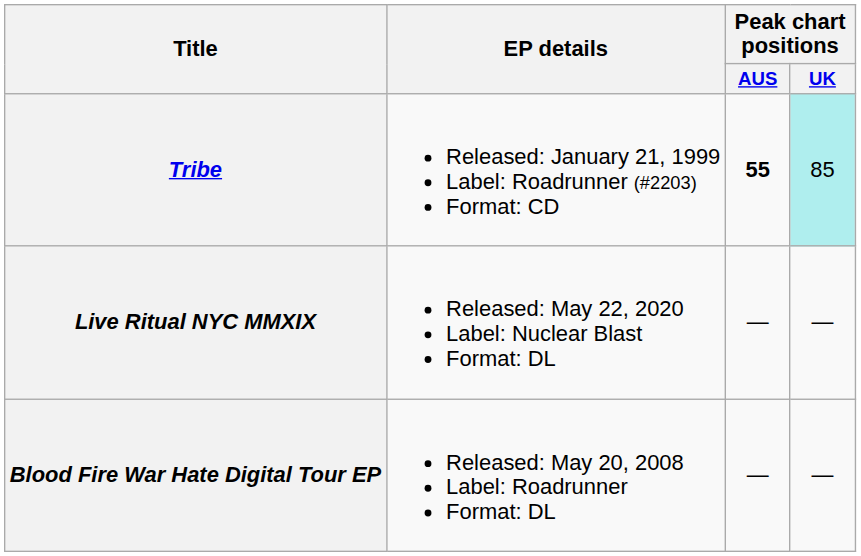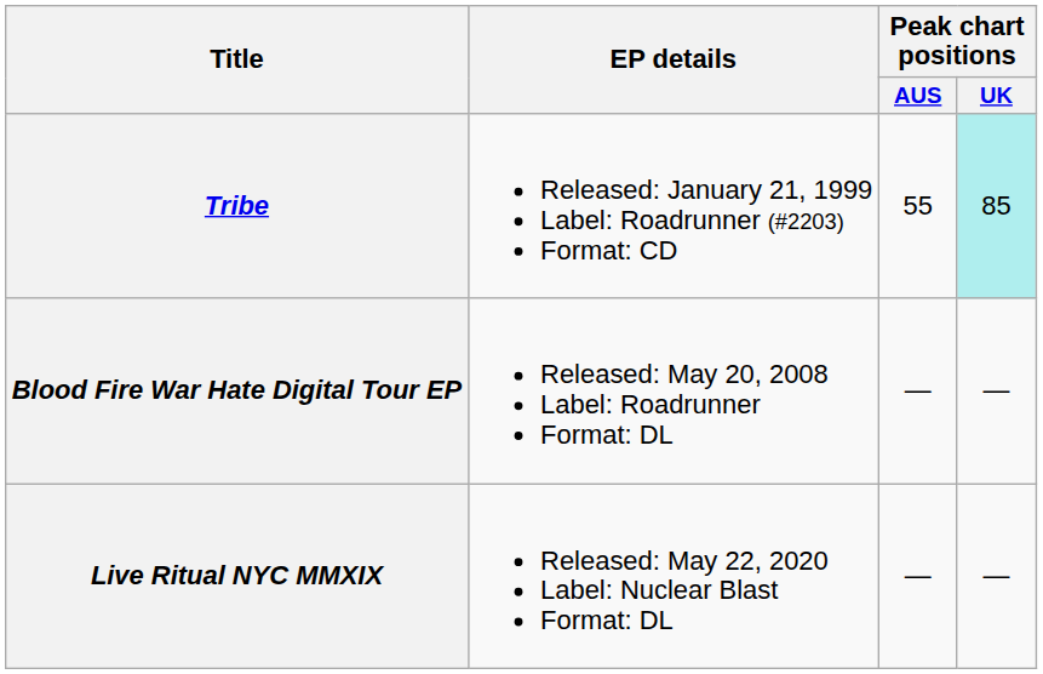 <table class="wikitable plainrowheaders">
 <tr>
 <th rowspan="2">Title</th>
 <th rowspan="2">EP details</th>
 <th colspan="2">Peak chart positions</th>
 </tr>
 <tr>
 <th style="width:3em;font-size:85%;"><a href='#'>AUS</a><br></th>
 <th style="width:3em;font-size:85%;"><a href='#'>UK</a><br></th>
 </tr>
 <tr>
 <th scope="row"><em><a href='#'>Tribe</a></em></th>
 <td><br><ul><li>Released: January 21, 1999</li><li>Label: Roadrunner <small>(#2203)</small></li><li>Format: CD</li></ul></td>
-<td align="center"><strong>55</strong></td>
+<td align="center">55</td>
 <td align="center" style="background: paleturquoise;">85</td>
+</tr>
+<tr>
+<th scope="row"><em>Blood Fire War Hate Digital Tour EP</em></th>
+<td><br><ul><li>Released: May 20, 2008</li><li>Label: Roadrunner</li><li>Format: DL</li></ul></td>
+<td align="center">—</td>
+<td align="center">—</td>
 </tr>
 <tr>
 <th scope="row"><em>Live Ritual NYC MMXIX</em></th>
 <td><br><ul><li>Released: May 22, 2020</li><li>Label: Nuclear Blast</li><li>Format: DL</li></ul></td>
 <td align="center">—</td>
 <td align="center">—</td>
 </tr>
-<tr>
-<th scope="row"><em>Blood Fire War Hate Digital Tour EP</em></th>
-<td><br><ul><li>Released: May 20, 2008</li><li>Label: Roadrunner</li><li>Format: DL</li></ul></td>
-<td align="center">—</td>
-<td align="center">—</td>
-</tr>
 </table>
